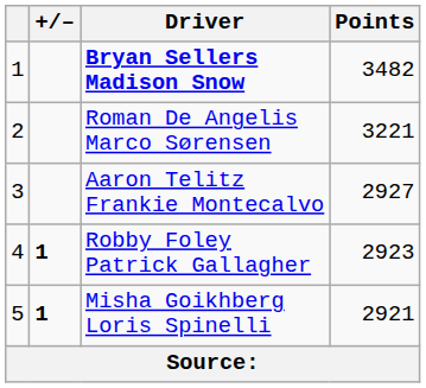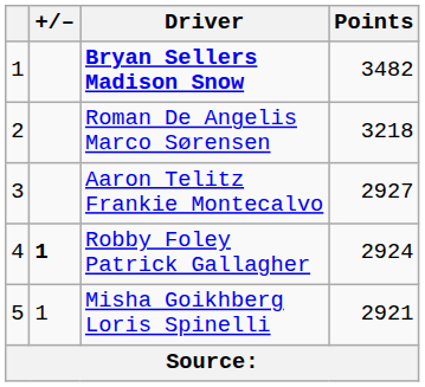 <table class="wikitable" style="font-size: 95%;">
 <tr>
 <th scope="col"></th>
 <th scope="col">+/–</th>
 <th scope="col">Driver</th>
 <th scope="col">Points</th>
 </tr>
 <tr>
 <td align=center>1</td>
 <td align="left"></td>
 <td><strong> <a href='#'>Bryan Sellers</a><br> <a href='#'>Madison Snow</a></strong></td>
 <td align=right>3482</td>
 </tr>
 <tr>
 <td align=center>2</td>
 <td align="left"></td>
 <td> <a href='#'>Roman De Angelis</a><br> <a href='#'>Marco Sørensen</a></td>
-<td align=right>3221</td>
+<td align=right>3218</td>
 </tr>
 <tr>
 <td align=center>3</td>
 <td align="left"></td>
 <td> <a href='#'>Aaron Telitz</a><br> <a href='#'>Frankie Montecalvo</a></td>
 <td align=right>2927</td>
 </tr>
 <tr>
 <td align=center>4</td>
 <td align="left"><strong> 1</strong></td>
 <td> <a href='#'>Robby Foley</a><br> <a href='#'>Patrick Gallagher</a></td>
-<td align=right>2923</td>
+<td align=right>2924</td>
 </tr>
 <tr>
 <td align=center>5</td>
-<td align="left"><strong> 1</strong></td>
+<td align="left"> 1</td>
 <td> <a href='#'>Misha Goikhberg</a><br> <a href='#'>Loris Spinelli</a></td>
 <td align=right>2921</td>
 </tr>
 <tr>
 <th colspan=5>Source:</th>
 </tr>
 </table>
